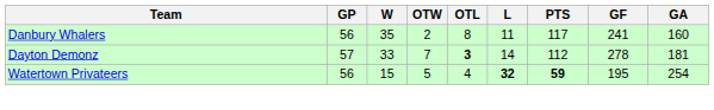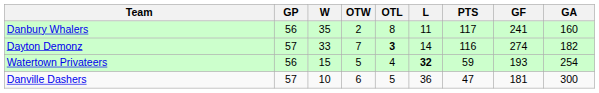 <table class="wikitable" style="text-align:center;">
 <tr>
 <th width="40%">Team</th>
 <th width="5%">GP</th>
 <th width="5%">W</th>
 <th width="5%">OTW</th>
 <th width="5%">OTL</th>
 <th width="5%">L</th>
 <th width="7.5%">PTS</th>
 <th width="7.5%">GF</th>
 <th width="7.5%">GA</th>
 </tr>
 <tr bgcolor="#CCFFCC">
 <td align="left"><a href='#'>Danbury Whalers</a></td>
 <td>56</td>
 <td>35</td>
 <td>2</td>
 <td>8</td>
 <td>11</td>
 <td>117</td>
 <td>241</td>
 <td>160</td>
 </tr>
 <tr bgcolor="#CCFFCC">
 <td align="left"><a href='#'>Dayton Demonz</a></td>
 <td>57</td>
 <td>33</td>
 <td>7</td>
 <td><strong>3</strong></td>
 <td>14</td>
-<td>112</td>
-<td>278</td>
-<td>181</td>
+<td>116</td>
+<td>274</td>
+<td>182</td>
 </tr>
 <tr bgcolor="#CCFFCC">
 <td align="left"><a href='#'>Watertown Privateers</a></td>
 <td>56</td>
 <td>15</td>
 <td>5</td>
 <td>4</td>
 <td><strong>32</strong></td>
-<td><strong>59</strong></td>
-<td>195</td>
+<td>59</td>
+<td>193</td>
 <td>254</td>
 </tr>
+<tr>
+<td align="left"><a href='#'>Danville Dashers</a></td>
+<td>57</td>
+<td>10</td>
+<td>6</td>
+<td>5</td>
+<td>36</td>
+<td>47</td>
+<td>181</td>
+<td>300</td>
+</tr>
 </table>
